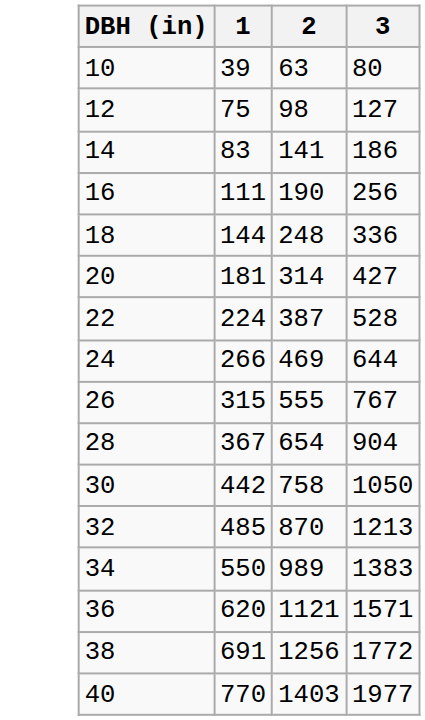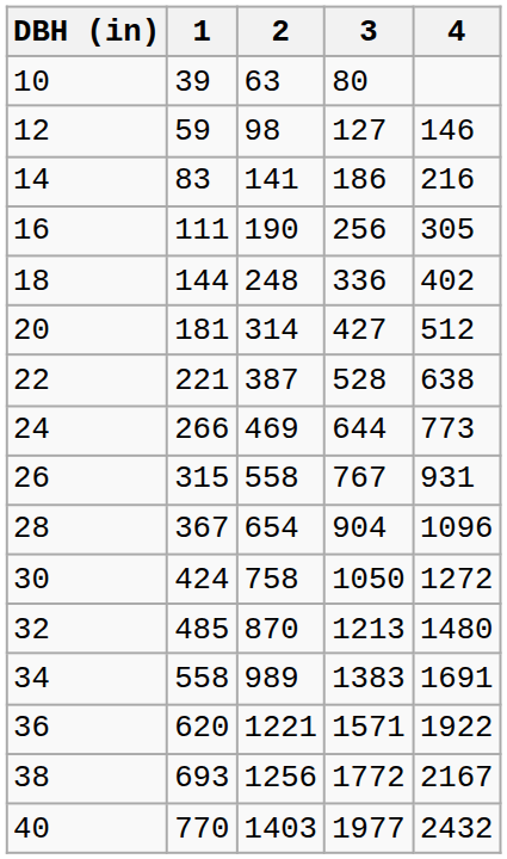 <table class="wikitable" style="float:right; margin-left: 5em;">
 <tr>
 <th>DBH (in)</th>
 <th>1</th>
 <th>2</th>
 <th>3</th>
+<th>4</th>
 </tr>
 <tr>
 <td>10</td>
 <td>39</td>
 <td>63</td>
 <td>80</td>
+<td></td>
 </tr>
 <tr>
 <td>12</td>
-<td>75</td>
+<td>59</td>
 <td>98</td>
 <td>127</td>
+<td>146</td>
 </tr>
 <tr>
 <td>14</td>
 <td>83</td>
 <td>141</td>
 <td>186</td>
+<td>216</td>
 </tr>
 <tr>
 <td>16</td>
 <td>111</td>
 <td>190</td>
 <td>256</td>
+<td>305</td>
 </tr>
 <tr>
 <td>18</td>
 <td>144</td>
 <td>248</td>
 <td>336</td>
+<td>402</td>
 </tr>
 <tr>
 <td>20</td>
 <td>181</td>
 <td>314</td>
 <td>427</td>
+<td>512</td>
 </tr>
 <tr>
 <td>22</td>
-<td>224</td>
+<td>221</td>
 <td>387</td>
 <td>528</td>
+<td>638</td>
 </tr>
 <tr>
 <td>24</td>
 <td>266</td>
 <td>469</td>
 <td>644</td>
+<td>773</td>
 </tr>
 <tr>
 <td>26</td>
 <td>315</td>
-<td>555</td>
+<td>558</td>
 <td>767</td>
+<td>931</td>
 </tr>
 <tr>
 <td>28</td>
 <td>367</td>
 <td>654</td>
 <td>904</td>
+<td>1096</td>
 </tr>
 <tr>
 <td>30</td>
-<td>442</td>
+<td>424</td>
 <td>758</td>
 <td>1050</td>
+<td>1272</td>
 </tr>
 <tr>
 <td>32</td>
 <td>485</td>
 <td>870</td>
 <td>1213</td>
+<td>1480</td>
 </tr>
 <tr>
 <td>34</td>
-<td>550</td>
+<td>558</td>
 <td>989</td>
 <td>1383</td>
+<td>1691</td>
 </tr>
 <tr>
 <td>36</td>
 <td>620</td>
-<td>1121</td>
+<td>1221</td>
 <td>1571</td>
+<td>1922</td>
 </tr>
 <tr>
 <td>38</td>
-<td>691</td>
+<td>693</td>
 <td>1256</td>
 <td>1772</td>
+<td>2167</td>
 </tr>
 <tr>
 <td>40</td>
 <td>770</td>
 <td>1403</td>
 <td>1977</td>
+<td>2432</td>
 </tr>
 </table>
